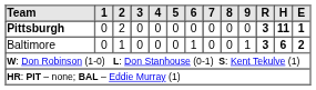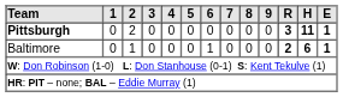 <table border=1 cellspacing=0 width=425 style="margin-left:3em;">
 <tr style="text-align:center; background-color:#e6e6e6;">
 <th align=left width=25%>Team</th>
 <th width=5%>1</th>
 <th width=5%>2</th>
 <th width=5%>3</th>
 <th width=5%>4</th>
 <th width=5%>5</th>
 <th width=5%>6</th>
 <th width=5%>7</th>
 <th width=5%>8</th>
 <th width=5%>9</th>
 <th width=5%>R</th>
 <th width=5%>H</th>
 <th width=5%>E</th>
 </tr>
 <tr style="text-align:center;">
 <td align=left><strong>Pittsburgh</strong></td>
 <td>0</td>
 <td>2</td>
 <td>0</td>
 <td>0</td>
 <td>0</td>
 <td>0</td>
 <td>0</td>
 <td>0</td>
 <td>0</td>
 <td><strong>3</strong></td>
 <td><strong>11</strong></td>
 <td><strong>1</strong></td>
 </tr>
 <tr style="text-align:center;">
 <td align=left>Baltimore</td>
 <td>0</td>
 <td>1</td>
 <td>0</td>
 <td>0</td>
 <td>0</td>
 <td>1</td>
 <td>0</td>
 <td>0</td>
-<td>1</td>
-<td><strong>3</strong></td>
+<td>0</td>
+<td><strong>2</strong></td>
 <td><strong>6</strong></td>
-<td><strong>2</strong></td>
+<td><strong>1</strong></td>
 </tr>
 <tr style="text-align:left;">
 <td colspan=13><small><strong>W</strong>: <a href='#'>Don Robinson</a> (1-0)   <strong>L</strong>: <a href='#'>Don Stanhouse</a> (0-1)  <strong>S</strong>: <a href='#'>Kent Tekulve</a> (1)</small></td>
 </tr>
 <tr style="text-align:left;">
 <td colspan=13><small><strong>HR</strong>: <strong>PIT</strong> – none; <strong>BAL</strong> – <a href='#'>Eddie Murray</a> (1) </small></td>
 </tr>
 </table>
